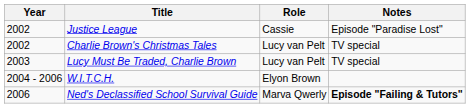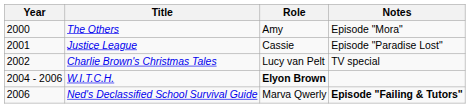 <table class = "wikitable sortable">
 <tr>
 <th>Year</th>
 <th>Title</th>
 <th>Role</th>
 <th class="unsortable">Notes</th>
 </tr>
 <tr>
-<td>2002</td>
+<td>2000</td>
+<td><em><a href='#'>The Others</a></em></td>
+<td>Amy</td>
+<td>Episode "Mora"</td>
+</tr>
+<tr>
+<td>2001</td>
 <td><em><a href='#'>Justice League</a></em></td>
 <td>Cassie</td>
 <td>Episode "Paradise Lost"</td>
 </tr>
 <tr>
 <td>2002</td>
 <td><em><a href='#'>Charlie Brown's Christmas Tales</a></em></td>
 <td>Lucy van Pelt</td>
 <td>TV special</td>
 </tr>
 <tr>
-<td>2003</td>
-<td><em><a href='#'>Lucy Must Be Traded, Charlie Brown</a></em></td>
-<td>Lucy van Pelt</td>
-<td>TV special</td>
-</tr>
-<tr>
 <td>2004 - 2006</td>
 <td><em><a href='#'>W.I.T.C.H.</a></em></td>
-<td>Elyon Brown</td>
+<td><strong>Elyon Brown</strong></td>
 </tr>
 <tr>
 <td>2006</td>
 <td><em><a href='#'>Ned's Declassified School Survival Guide</a></em></td>
 <td>Marva Qwerly</td>
 <td><strong>Episode "Failing & Tutors"</strong></td>
 </tr>
 </table>
